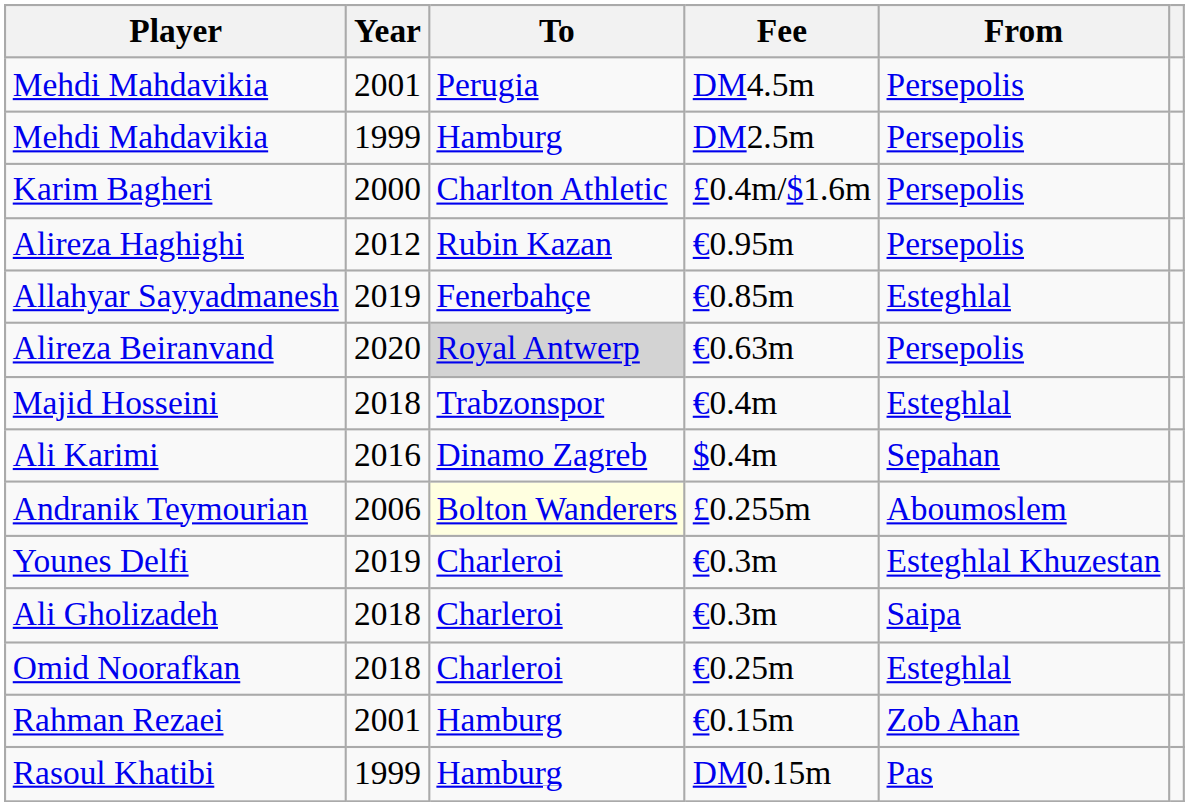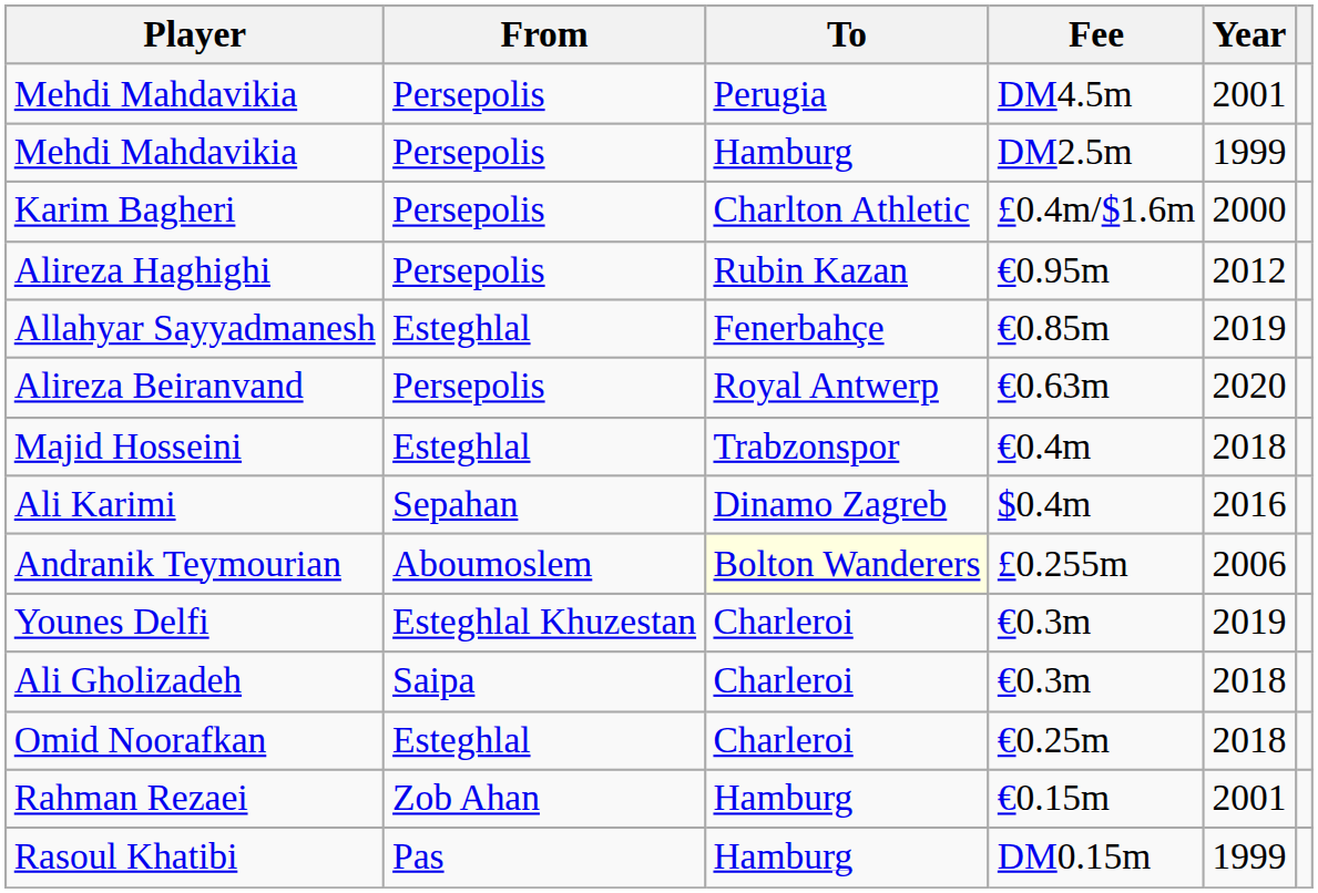 <table class="wikitable sortable" style=";">
 <tr>
 <th>Player</th>
-<th>Year</th>
+<th>From</th>
 <th>To</th>
 <th>Fee</th>
-<th>From</th>
+<th>Year</th>
 <th></th>
 </tr>
 <tr>
 <td><a href='#'>Mehdi Mahdavikia</a></td>
-<td>2001</td>
+<td><a href='#'>Persepolis</a></td>
 <td> <a href='#'>Perugia</a></td>
 <td><a href='#'>DM</a>4.5m</td>
-<td><a href='#'>Persepolis</a></td>
+<td>2001</td>
 <td></td>
 </tr>
 <tr>
 <td><a href='#'>Mehdi Mahdavikia</a></td>
-<td>1999</td>
+<td><a href='#'>Persepolis</a></td>
 <td> <a href='#'>Hamburg</a></td>
 <td><a href='#'>DM</a>2.5m</td>
-<td><a href='#'>Persepolis</a></td>
+<td>1999</td>
 <td></td>
 </tr>
 <tr>
 <td><a href='#'>Karim Bagheri</a></td>
-<td>2000</td>
+<td><a href='#'>Persepolis</a></td>
 <td> <a href='#'>Charlton Athletic</a></td>
 <td><a href='#'>£</a>0.4m/<a href='#'>$</a>1.6m</td>
-<td><a href='#'>Persepolis</a></td>
+<td>2000</td>
 <td></td>
 </tr>
 <tr>
 <td><a href='#'>Alireza Haghighi</a></td>
-<td>2012</td>
+<td><a href='#'>Persepolis</a></td>
 <td> <a href='#'>Rubin Kazan</a></td>
 <td><a href='#'>€</a>0.95m</td>
-<td><a href='#'>Persepolis</a></td>
+<td>2012</td>
 <td></td>
 </tr>
 <tr>
 <td><a href='#'>Allahyar Sayyadmanesh</a></td>
-<td>2019</td>
+<td><a href='#'>Esteghlal</a></td>
 <td> <a href='#'>Fenerbahçe</a></td>
 <td><a href='#'>€</a>0.85m</td>
-<td><a href='#'>Esteghlal</a></td>
+<td>2019</td>
 <td></td>
 </tr>
 <tr>
 <td><a href='#'>Alireza Beiranvand</a></td>
+<td><a href='#'>Persepolis</a></td>
+<td> <a href='#'>Royal Antwerp</a></td>
+<td><a href='#'>€</a>0.63m</td>
 <td>2020</td>
-<td style="background: lightgrey;"> <a href='#'>Royal Antwerp</a></td>
-<td><a href='#'>€</a>0.63m</td>
-<td><a href='#'>Persepolis</a></td>
 <td></td>
 </tr>
 <tr>
 <td><a href='#'>Majid Hosseini</a></td>
-<td>2018</td>
+<td><a href='#'>Esteghlal</a></td>
 <td> <a href='#'>Trabzonspor</a></td>
 <td><a href='#'>€</a>0.4m</td>
-<td><a href='#'>Esteghlal</a></td>
+<td>2018</td>
 <td></td>
 </tr>
 <tr>
 <td><a href='#'>Ali Karimi</a></td>
-<td>2016</td>
+<td><a href='#'>Sepahan</a></td>
 <td> <a href='#'>Dinamo Zagreb</a></td>
 <td><a href='#'>$</a>0.4m</td>
-<td><a href='#'>Sepahan</a></td>
+<td>2016</td>
 <td></td>
 </tr>
 <tr>
 <td><a href='#'>Andranik Teymourian</a></td>
-<td>2006</td>
+<td><a href='#'>Aboumoslem</a></td>
 <td style="background: lightyellow;"> <a href='#'>Bolton Wanderers</a></td>
 <td><a href='#'>£</a>0.255m</td>
-<td><a href='#'>Aboumoslem</a></td>
+<td>2006</td>
 <td></td>
 </tr>
 <tr>
 <td><a href='#'>Younes Delfi</a></td>
-<td>2019</td>
+<td><a href='#'>Esteghlal Khuzestan</a></td>
 <td> <a href='#'>Charleroi</a></td>
 <td><a href='#'>€</a>0.3m</td>
-<td><a href='#'>Esteghlal Khuzestan</a></td>
+<td>2019</td>
 <td></td>
 </tr>
 <tr>
 <td><a href='#'>Ali Gholizadeh</a></td>
-<td>2018</td>
+<td><a href='#'>Saipa</a></td>
 <td> <a href='#'>Charleroi</a></td>
 <td><a href='#'>€</a>0.3m</td>
-<td><a href='#'>Saipa</a></td>
+<td>2018</td>
 <td></td>
 </tr>
 <tr>
 <td><a href='#'>Omid Noorafkan</a></td>
-<td>2018</td>
+<td><a href='#'>Esteghlal</a></td>
 <td> <a href='#'>Charleroi</a></td>
 <td><a href='#'>€</a>0.25m</td>
-<td><a href='#'>Esteghlal</a></td>
+<td>2018</td>
 <td></td>
 </tr>
 <tr>
 <td><a href='#'>Rahman Rezaei</a></td>
-<td>2001</td>
+<td><a href='#'>Zob Ahan</a></td>
 <td> <a href='#'>Hamburg</a></td>
 <td><a href='#'>€</a>0.15m</td>
-<td><a href='#'>Zob Ahan</a></td>
+<td>2001</td>
 <td></td>
 </tr>
 <tr>
 <td><a href='#'>Rasoul Khatibi</a></td>
-<td>1999</td>
+<td><a href='#'>Pas</a></td>
 <td> <a href='#'>Hamburg</a></td>
 <td><a href='#'>DM</a>0.15m</td>
-<td><a href='#'>Pas</a></td>
+<td>1999</td>
 <td></td>
 </tr>
 </table>
